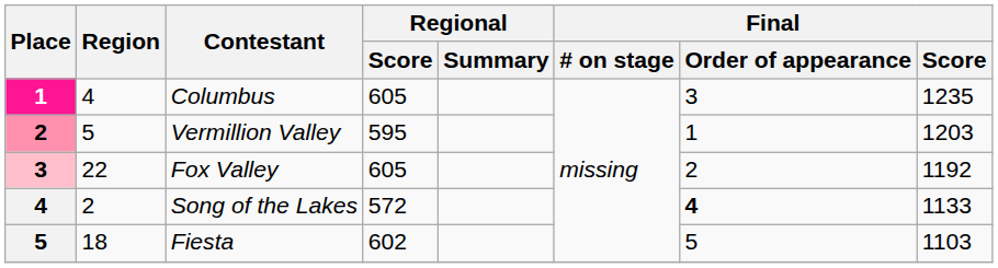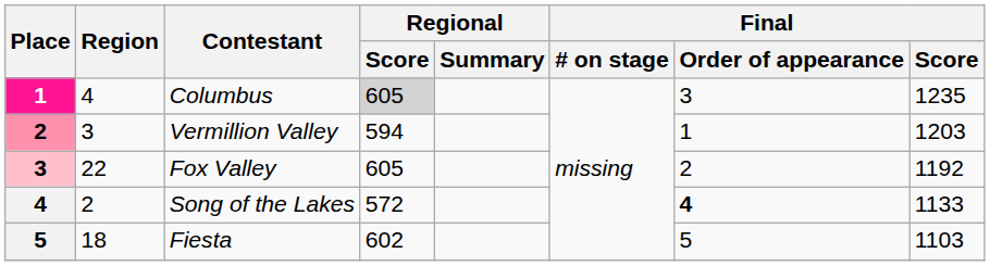 <table class="wikitable sortable">
 <tr>
 <th scope="col" rowspan="2">Place</th>
 <th scope="col" rowspan="2">Region</th>
 <th scope="col" rowspan="2">Contestant</th>
 <th scope="col" colspan="2">Regional</th>
 <th colspan="3">Final</th>
 </tr>
 <tr>
 <th scope="col">Score</th>
 <th scope="col" class="unsortable">Summary</th>
 <th># on stage</th>
 <th scope="col">Order of appearance</th>
 <th scope="col">Score</th>
 </tr>
 <tr>
 <th scope="row" style="background: #FF1493; color:#fff;">1</th>
 <td>4</td>
 <td><em>Columbus</em></td>
-<td>605</td>
+<td style="background: lightgrey;">605</td>
 <td></td>
 <td rowspan="5"><em>missing</em></td>
 <td>3</td>
 <td>1235</td>
 </tr>
 <tr>
 <th scope="row" style="background: #FF91AF;">2</th>
-<td>5</td>
+<td>3</td>
 <td><em>Vermillion Valley</em></td>
-<td>595</td>
+<td>594</td>
 <td></td>
 <td>1</td>
 <td>1203</td>
 </tr>
 <tr>
 <th scope="row" style="background: pink;">3</th>
 <td>22</td>
 <td><em>Fox Valley</em></td>
 <td>605</td>
 <td></td>
 <td>2</td>
 <td>1192</td>
 </tr>
 <tr>
 <th>4</th>
 <td>2</td>
 <td><em>Song of the Lakes</em></td>
 <td>572</td>
 <td></td>
 <td><strong>4</strong></td>
 <td>1133</td>
 </tr>
 <tr>
 <th>5</th>
 <td>18</td>
 <td><em>Fiesta</em></td>
 <td>602</td>
 <td></td>
 <td>5</td>
 <td>1103</td>
 </tr>
 <tr>
 </tr>
 </table>
